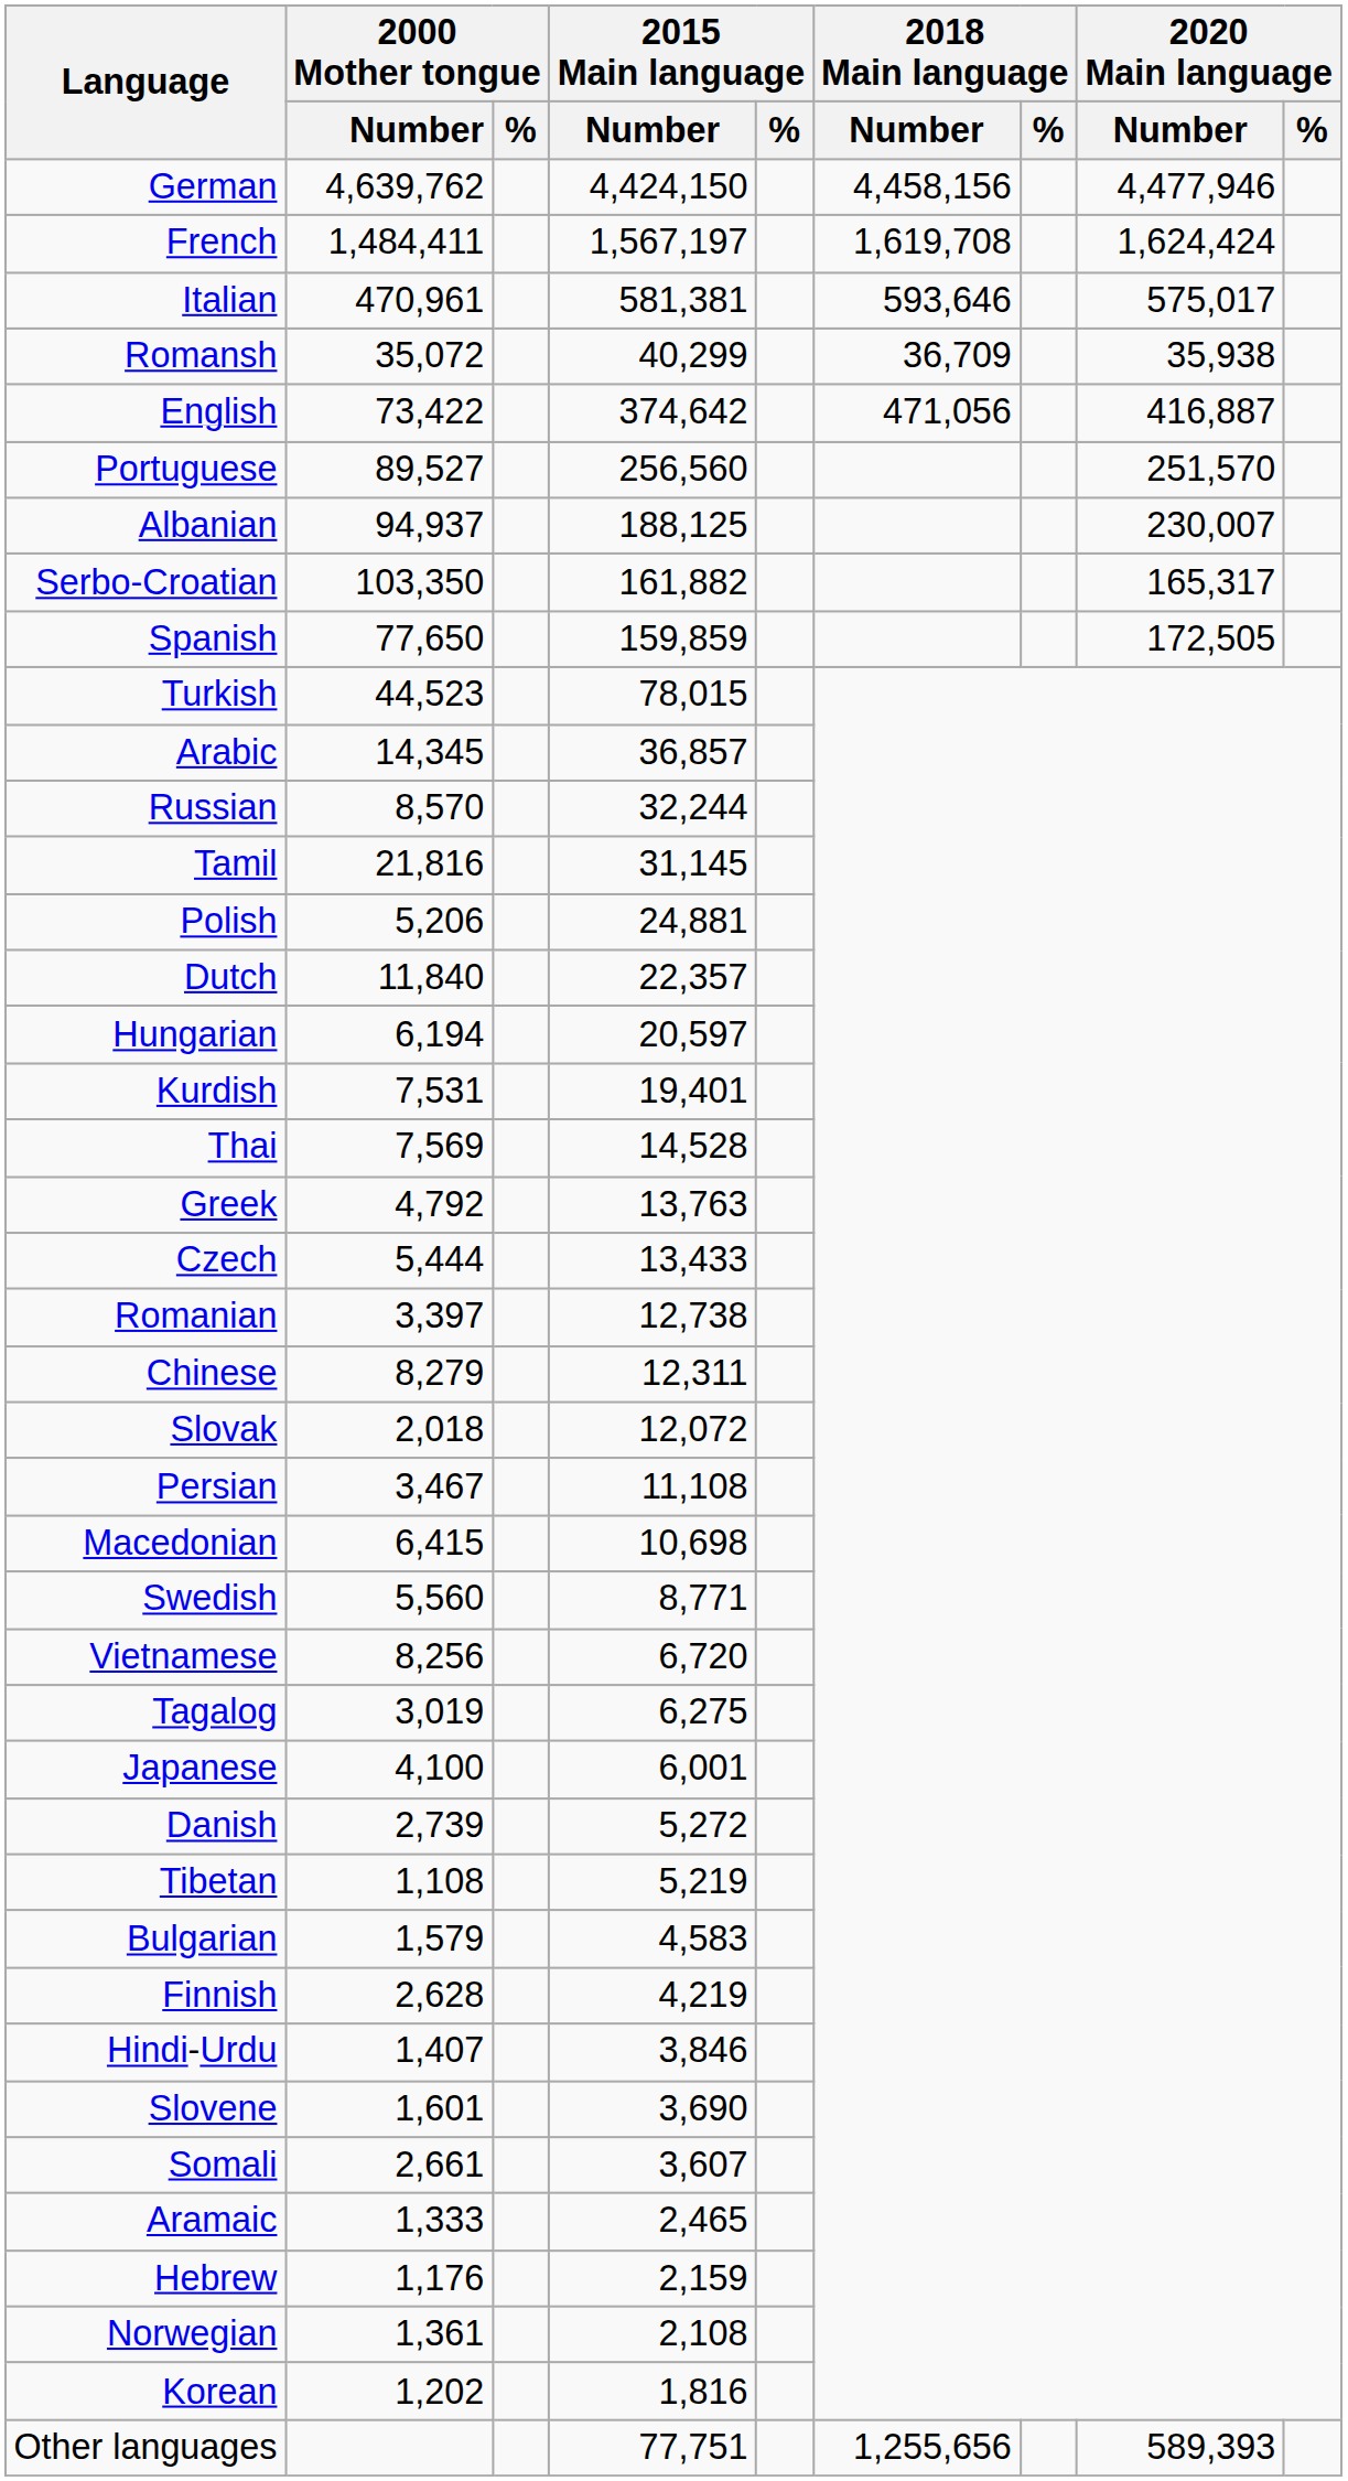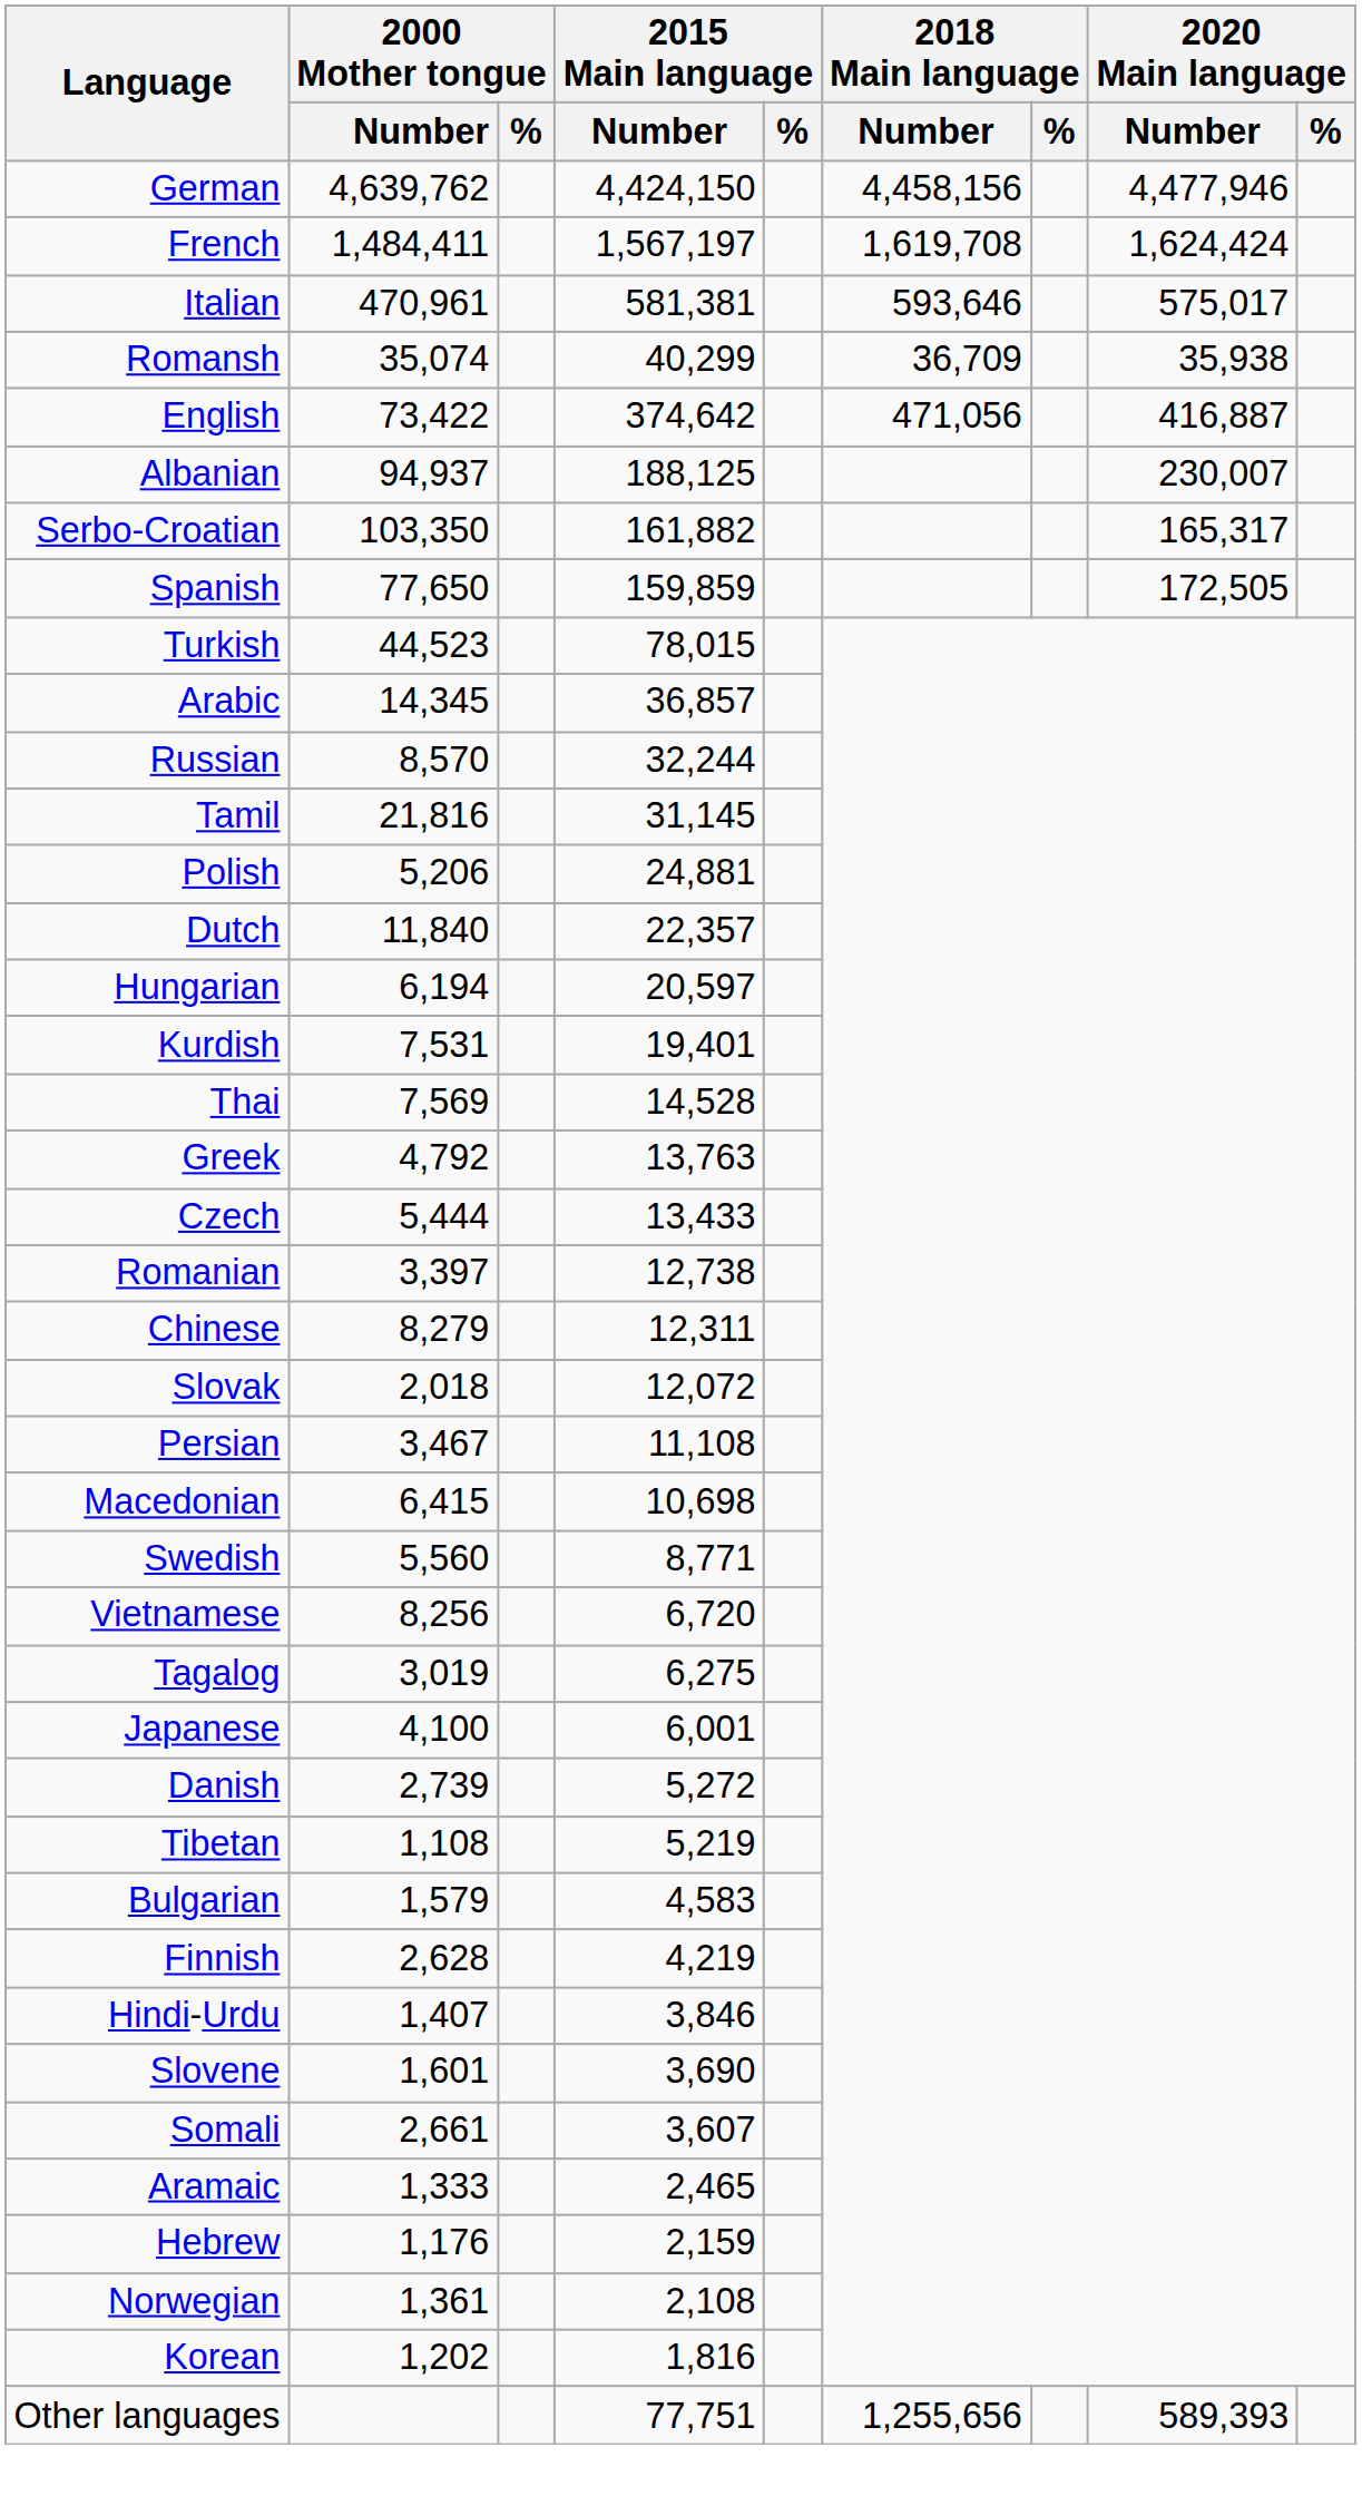 <table class="wikitable" style="text-align:right">
 <tr>
 <th rowspan="2">Language</th>
 <th colspan="2">2000<br>Mother tongue</th>
 <th colspan="2">2015<br>Main language</th>
 <th colspan="2">2018<br>Main language</th>
 <th colspan="2">2020<br>Main language</th>
 </tr>
 <tr>
 <th style="text-align:right">Number</th>
 <th>%</th>
 <th>Number</th>
 <th>%</th>
 <th>Number</th>
 <th>%</th>
 <th>Number</th>
 <th>%</th>
 </tr>
 <tr>
 <td><a href='#'>German</a></td>
 <td>4,639,762</td>
 <td></td>
 <td>4,424,150</td>
 <td></td>
 <td>4,458,156</td>
 <td></td>
 <td>4,477,946</td>
 <td></td>
 </tr>
 <tr>
 <td><a href='#'>French</a></td>
 <td>1,484,411</td>
 <td></td>
 <td>1,567,197</td>
 <td></td>
 <td>1,619,708</td>
 <td></td>
 <td>1,624,424</td>
 <td></td>
 </tr>
 <tr>
 <td><a href='#'>Italian</a></td>
 <td>470,961</td>
 <td></td>
 <td>581,381</td>
 <td></td>
 <td>593,646</td>
 <td></td>
 <td>575,017</td>
 <td></td>
 </tr>
 <tr>
 <td><a href='#'>Romansh</a></td>
-<td>35,072</td>
+<td>35,074</td>
 <td></td>
 <td>40,299</td>
 <td></td>
 <td>36,709</td>
 <td></td>
 <td>35,938</td>
 <td></td>
 </tr>
 <tr>
 <td><a href='#'>English</a></td>
 <td>73,422</td>
 <td></td>
 <td>374,642</td>
 <td></td>
 <td>471,056</td>
 <td></td>
 <td>416,887</td>
-<td></td>
-</tr>
-<tr>
-<td><a href='#'>Portuguese</a></td>
-<td>89,527</td>
-<td></td>
-<td>256,560</td>
-<td></td>
-<td></td>
-<td></td>
-<td>251,570</td>
 <td></td>
 </tr>
 <tr>
 <td><a href='#'>Albanian</a></td>
 <td>94,937</td>
 <td></td>
 <td>188,125</td>
 <td></td>
 <td></td>
 <td></td>
 <td>230,007</td>
 <td></td>
 </tr>
 <tr>
 <td><a href='#'>Serbo-Croatian</a></td>
 <td>103,350</td>
 <td></td>
 <td>161,882</td>
 <td></td>
 <td></td>
 <td></td>
 <td>165,317</td>
 <td></td>
 </tr>
 <tr>
 <td><a href='#'>Spanish</a></td>
 <td>77,650</td>
 <td></td>
 <td>159,859</td>
 <td></td>
 <td></td>
 <td></td>
 <td>172,505</td>
 <td></td>
 </tr>
 <tr>
 <td><a href='#'>Turkish</a></td>
 <td>44,523</td>
 <td></td>
 <td>78,015</td>
 <td></td>
 </tr>
 <tr>
 <td><a href='#'>Arabic</a></td>
 <td>14,345</td>
 <td></td>
 <td>36,857</td>
 <td></td>
 </tr>
 <tr>
 <td><a href='#'>Russian</a></td>
 <td>8,570</td>
 <td></td>
 <td>32,244</td>
 <td></td>
 </tr>
 <tr>
 <td><a href='#'>Tamil</a></td>
 <td>21,816</td>
 <td></td>
 <td>31,145</td>
 <td></td>
 </tr>
 <tr>
 <td><a href='#'>Polish</a></td>
 <td>5,206</td>
 <td></td>
 <td>24,881</td>
 <td></td>
 </tr>
 <tr>
 <td><a href='#'>Dutch</a></td>
 <td>11,840</td>
 <td></td>
 <td>22,357</td>
 <td></td>
 </tr>
 <tr>
 <td><a href='#'>Hungarian</a></td>
 <td>6,194</td>
 <td></td>
 <td>20,597</td>
 <td></td>
 </tr>
 <tr>
 <td><a href='#'>Kurdish</a></td>
 <td>7,531</td>
 <td></td>
 <td>19,401</td>
 <td></td>
 </tr>
 <tr>
 <td><a href='#'>Thai</a></td>
 <td>7,569</td>
 <td></td>
 <td>14,528</td>
 <td></td>
 </tr>
 <tr>
 <td><a href='#'>Greek</a></td>
 <td>4,792</td>
 <td></td>
 <td>13,763</td>
 <td></td>
 </tr>
 <tr>
 <td><a href='#'>Czech</a></td>
 <td>5,444</td>
 <td></td>
 <td>13,433</td>
 <td></td>
 </tr>
 <tr>
 <td><a href='#'>Romanian</a></td>
 <td>3,397</td>
 <td></td>
 <td>12,738</td>
 <td></td>
 </tr>
 <tr>
 <td><a href='#'>Chinese</a></td>
 <td>8,279</td>
 <td></td>
 <td>12,311</td>
 <td></td>
 </tr>
 <tr>
 <td><a href='#'>Slovak</a></td>
 <td>2,018</td>
 <td></td>
 <td>12,072</td>
 <td></td>
 </tr>
 <tr>
 <td><a href='#'>Persian</a></td>
 <td>3,467</td>
 <td></td>
 <td>11,108</td>
 <td></td>
 </tr>
 <tr>
 <td><a href='#'>Macedonian</a></td>
 <td>6,415</td>
 <td></td>
 <td>10,698</td>
 <td></td>
 </tr>
 <tr>
 <td><a href='#'>Swedish</a></td>
 <td>5,560</td>
 <td></td>
 <td>8,771</td>
 <td></td>
 </tr>
 <tr>
 <td><a href='#'>Vietnamese</a></td>
 <td>8,256</td>
 <td></td>
 <td>6,720</td>
 <td></td>
 </tr>
 <tr>
 <td><a href='#'>Tagalog</a></td>
 <td>3,019</td>
 <td></td>
 <td>6,275</td>
 <td></td>
 </tr>
 <tr>
 <td><a href='#'>Japanese</a></td>
 <td>4,100</td>
 <td></td>
 <td>6,001</td>
 <td></td>
 </tr>
 <tr>
 <td><a href='#'>Danish</a></td>
 <td>2,739</td>
 <td></td>
 <td>5,272</td>
 <td></td>
 </tr>
 <tr>
 <td><a href='#'>Tibetan</a></td>
 <td>1,108</td>
 <td></td>
 <td>5,219</td>
 <td></td>
 </tr>
 <tr>
 <td><a href='#'>Bulgarian</a></td>
 <td>1,579</td>
 <td></td>
 <td>4,583</td>
 <td></td>
 </tr>
 <tr>
 <td><a href='#'>Finnish</a></td>
 <td>2,628</td>
 <td></td>
 <td>4,219</td>
 <td></td>
 </tr>
 <tr>
 <td><a href='#'>Hindi</a>-<a href='#'>Urdu</a></td>
 <td>1,407</td>
 <td></td>
 <td>3,846</td>
 <td></td>
 </tr>
 <tr>
 <td><a href='#'>Slovene</a></td>
 <td>1,601</td>
 <td></td>
 <td>3,690</td>
 <td></td>
 </tr>
 <tr>
 <td><a href='#'>Somali</a></td>
 <td>2,661</td>
 <td></td>
 <td>3,607</td>
 <td></td>
 </tr>
 <tr>
 <td><a href='#'>Aramaic</a></td>
 <td>1,333</td>
 <td></td>
 <td>2,465</td>
 <td></td>
 </tr>
 <tr>
 <td><a href='#'>Hebrew</a></td>
 <td>1,176</td>
 <td></td>
 <td>2,159</td>
 <td></td>
 </tr>
 <tr>
 <td><a href='#'>Norwegian</a></td>
 <td>1,361</td>
 <td></td>
 <td>2,108</td>
 <td></td>
 </tr>
 <tr>
 <td><a href='#'>Korean</a></td>
 <td>1,202</td>
 <td></td>
 <td>1,816</td>
 <td></td>
 </tr>
 <tr>
 <td>Other languages</td>
 <td></td>
 <td></td>
 <td>77,751</td>
 <td></td>
 <td>1,255,656</td>
 <td></td>
 <td>589,393</td>
 <td></td>
 </tr>
 </table>
